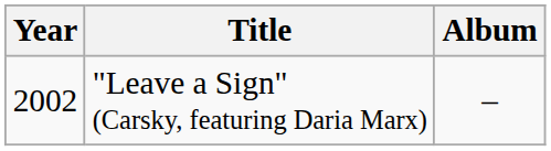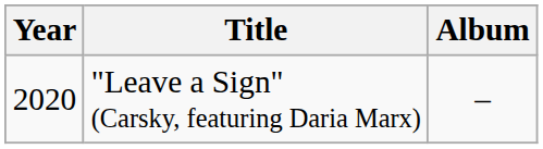 <table class="wikitable" style="text-align:center;">
 <tr>
 <th>Year</th>
 <th>Title</th>
 <th>Album</th>
 </tr>
 <tr>
-<td>2002</td>
+<td>2020</td>
 <td align="left">"Leave a Sign"<br><small>(Carsky, featuring Daria Marx)</small></td>
 <td>–</td>
 </tr>
 </table>
